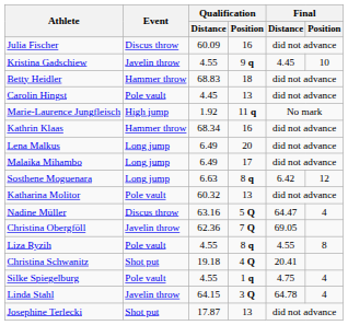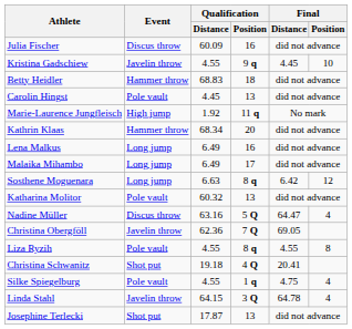 <table class=wikitable style="font-size:90%">
 <tr>
 <th rowspan="2">Athlete</th>
 <th rowspan="2">Event</th>
 <th colspan="2">Qualification</th>
 <th colspan="2">Final</th>
 </tr>
 <tr style="font-size:95%">
 <th>Distance</th>
 <th>Position</th>
 <th>Distance</th>
 <th>Position</th>
 </tr>
 <tr align=center>
 <td align=left><a href='#'>Julia Fischer</a></td>
 <td align=left><a href='#'>Discus throw</a></td>
 <td>60.09</td>
 <td>16</td>
 <td colspan=2>did not advance</td>
 </tr>
 <tr align=center>
 <td align=left><a href='#'>Kristina Gadschiew</a></td>
 <td align=left><a href='#'>Javelin throw</a></td>
 <td>4.55</td>
 <td>9 <strong>q</strong></td>
 <td>4.45</td>
 <td>10</td>
 </tr>
 <tr align=center>
 <td align=left><a href='#'>Betty Heidler</a></td>
 <td align=left><a href='#'>Hammer throw</a></td>
 <td>68.83</td>
 <td>18</td>
 <td colspan=2>did not advance</td>
 </tr>
 <tr align=center>
 <td align=left><a href='#'>Carolin Hingst</a></td>
 <td align=left><a href='#'>Pole vault</a></td>
 <td>4.45</td>
 <td>13</td>
 <td colspan=2>did not advance</td>
 </tr>
 <tr align=center>
 <td align=left><a href='#'>Marie-Laurence Jungfleisch</a></td>
 <td align=left><a href='#'>High jump</a></td>
 <td>1.92</td>
 <td>11 <strong>q</strong></td>
 <td colspan=2>No mark</td>
 </tr>
 <tr align=center>
 <td align=left><a href='#'>Kathrin Klaas</a></td>
 <td align=left><a href='#'>Hammer throw</a></td>
 <td>68.34</td>
-<td>16</td>
+<td>20</td>
 <td colspan=2>did not advance</td>
 </tr>
 <tr align=center>
 <td align=left><a href='#'>Lena Malkus</a></td>
 <td align=left><a href='#'>Long jump</a></td>
 <td>6.49</td>
-<td>20</td>
+<td>16</td>
 <td colspan=2>did not advance</td>
 </tr>
 <tr align=center>
 <td align=left><a href='#'>Malaika Mihambo</a></td>
 <td align=left><a href='#'>Long jump</a></td>
 <td>6.49</td>
 <td>17</td>
 <td colspan=2>did not advance</td>
 </tr>
 <tr align=center>
 <td align=left><a href='#'>Sosthene Moguenara</a></td>
 <td align=left><a href='#'>Long jump</a></td>
 <td>6.63</td>
 <td>8 <strong>q</strong></td>
 <td>6.42</td>
 <td>12</td>
 </tr>
 <tr align=center>
 <td align=left><a href='#'>Katharina Molitor</a></td>
 <td align=left><a href='#'>Pole vault</a></td>
 <td>60.32</td>
 <td>13</td>
 <td colspan=2>did not advance</td>
 </tr>
 <tr align=center>
 <td align=left><a href='#'>Nadine Müller</a></td>
 <td align=left><a href='#'>Discus throw</a></td>
 <td>63.16</td>
 <td>5 <strong>Q</strong></td>
 <td>64.47</td>
 <td>4</td>
 </tr>
 <tr align=center>
 <td align=left><a href='#'>Christina Obergföll</a></td>
 <td align=left><a href='#'>Javelin throw</a></td>
 <td>62.36</td>
 <td>7 <strong>Q</strong></td>
 <td>69.05</td>
 <td></td>
 </tr>
 <tr align=center>
 <td align=left><a href='#'>Liza Ryzih</a></td>
 <td align=left><a href='#'>Pole vault</a></td>
 <td>4.55</td>
 <td>8 <strong>q</strong></td>
 <td>4.55</td>
 <td>8</td>
 </tr>
 <tr align=center>
 <td align=left><a href='#'>Christina Schwanitz</a></td>
 <td align=left><a href='#'>Shot put</a></td>
 <td>19.18</td>
 <td>4 <strong>Q</strong></td>
 <td>20.41</td>
 <td></td>
 </tr>
 <tr align=center>
 <td align=left><a href='#'>Silke Spiegelburg</a></td>
 <td align=left><a href='#'>Pole vault</a></td>
 <td>4.55</td>
 <td>1 <strong>q</strong></td>
 <td>4.75</td>
 <td>4</td>
 </tr>
 <tr align=center>
 <td align=left><a href='#'>Linda Stahl</a></td>
 <td align=left><a href='#'>Javelin throw</a></td>
 <td>64.15</td>
 <td>3 <strong>Q</strong></td>
 <td>64.78</td>
 <td>4</td>
 </tr>
 <tr align=center>
 <td align=left><a href='#'>Josephine Terlecki</a></td>
 <td align=left><a href='#'>Shot put</a></td>
 <td>17.87</td>
 <td>13</td>
 <td colspan=2>did not advance</td>
 </tr>
 </table>
